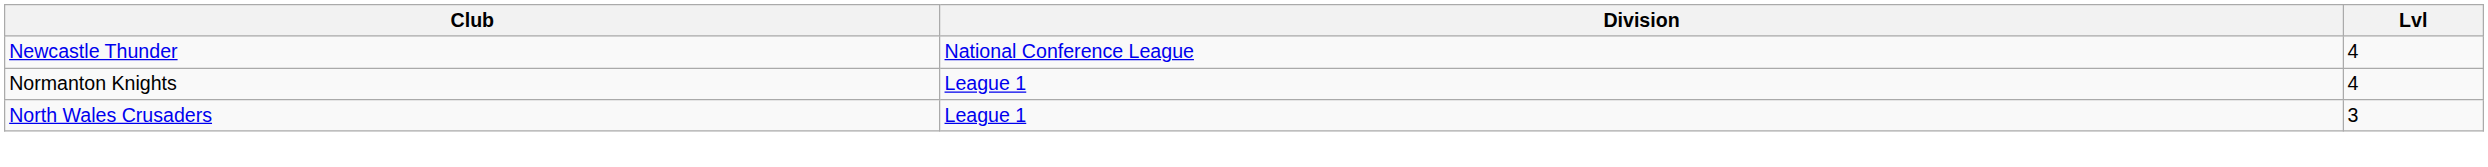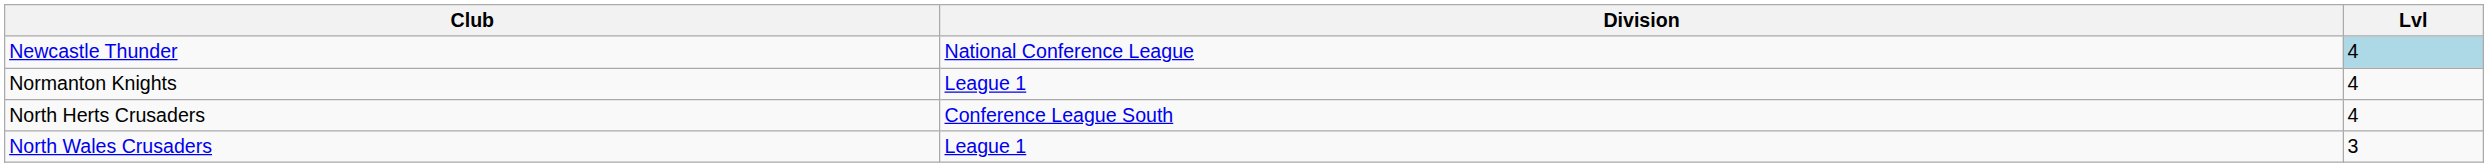 <table class="wikitable sortable" width=100% style="font-size:98%">
 <tr>
 <th width=20%>Club</th>
 <th width=30%>Division</th>
 <th width=3%>Lvl</th>
 </tr>
 <tr>
 <td> <a href='#'>Newcastle Thunder</a></td>
 <td><a href='#'>National Conference League</a></td>
-<td>4</td>
+<td style="background: lightblue;">4</td>
 </tr>
 <tr>
 <td>Normanton Knights</td>
 <td><a href='#'>League 1</a></td>
+<td>4</td>
+</tr>
+<tr>
+<td>North Herts Crusaders</td>
+<td><a href='#'>Conference League South</a></td>
 <td>4</td>
 </tr>
 <tr>
 <td> <a href='#'>North Wales Crusaders</a></td>
 <td><a href='#'>League 1</a></td>
 <td>3</td>
 </tr>
 </table>
